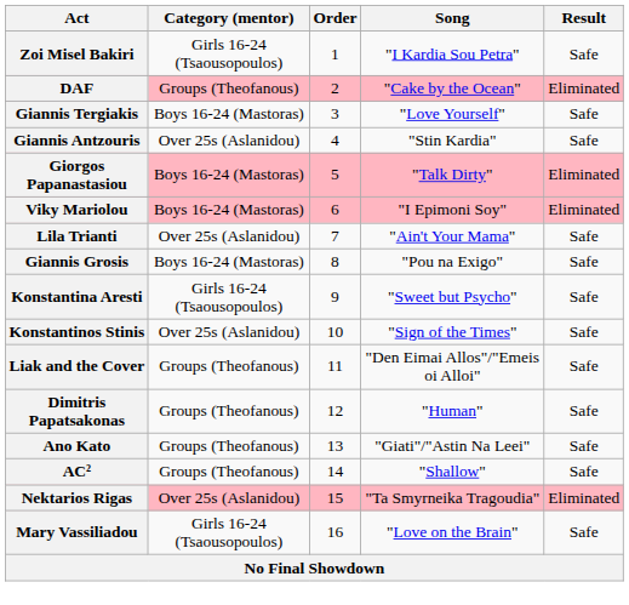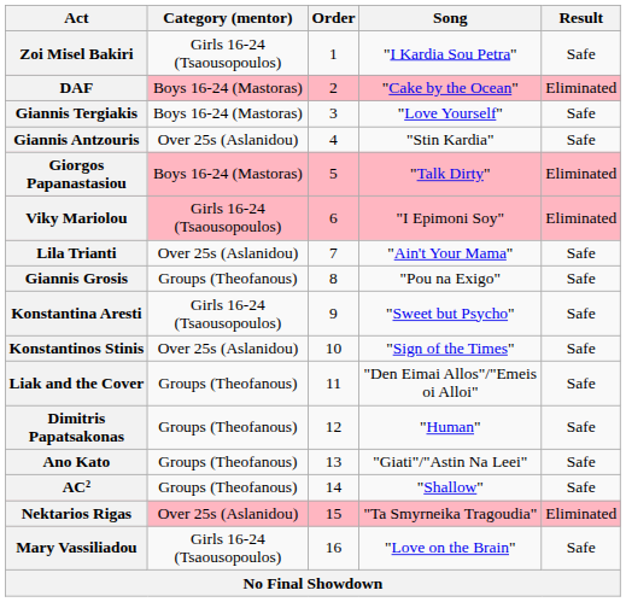 <table class="wikitable plainrowheaders" style="text-align:center;">
 <tr>
 <th scope="col">Act</th>
 <th scope="col">Category (mentor)</th>
 <th scope="col">Order</th>
 <th scope="col">Song</th>
 <th scope="col">Result</th>
 </tr>
 <tr>
 <th scope="row">Zoi Misel Bakiri</th>
 <td>Girls 16-24 (Tsaousopoulos)</td>
 <td>1</td>
 <td>"<a href='#'>I Kardia Sou Petra</a>"</td>
 <td>Safe</td>
 </tr>
 <tr style="background:lightpink;">
 <th scope="row">DAF</th>
-<td>Groups (Theofanous)</td>
+<td>Boys 16-24 (Mastoras)</td>
 <td>2</td>
 <td>"<a href='#'>Cake by the Ocean</a>"</td>
 <td>Eliminated</td>
 </tr>
 <tr>
 <th scope="row">Giannis Tergiakis</th>
 <td>Boys 16-24 (Mastoras)</td>
 <td>3</td>
 <td>"<a href='#'>Love Yourself</a>"</td>
 <td>Safe</td>
 </tr>
 <tr>
 <th scope="row">Giannis Antzouris</th>
 <td>Over 25s (Aslanidou)</td>
 <td>4</td>
 <td>"Stin Kardia"</td>
 <td>Safe</td>
 </tr>
 <tr style="background:lightpink;">
 <th scope="row">Giorgos Papanastasiou</th>
 <td>Boys 16-24 (Mastoras)</td>
 <td>5</td>
 <td>"<a href='#'>Talk Dirty</a>"</td>
 <td>Eliminated</td>
 </tr>
 <tr style="background:lightpink;">
 <th scope="row">Viky Mariolou</th>
-<td>Boys 16-24 (Mastoras)</td>
+<td>Girls 16-24 (Tsaousopoulos)</td>
 <td>6</td>
 <td>"I Epimoni Soy"</td>
 <td>Eliminated</td>
 </tr>
 <tr>
 <th scope="row">Lila Trianti</th>
 <td>Over 25s (Aslanidou)</td>
 <td>7</td>
 <td>"<a href='#'>Ain't Your Mama</a>"</td>
 <td>Safe</td>
 </tr>
 <tr>
 <th scope="row">Giannis Grosis</th>
-<td>Boys 16-24 (Mastoras)</td>
+<td>Groups (Theofanous)</td>
 <td>8</td>
 <td>"Pou na Exigo"</td>
 <td>Safe</td>
 </tr>
 <tr>
 <th scope="row">Konstantina Aresti</th>
 <td>Girls 16-24 (Tsaousopoulos)</td>
 <td>9</td>
 <td>"<a href='#'>Sweet but Psycho</a>"</td>
 <td>Safe</td>
 </tr>
 <tr>
 <th scope="row">Konstantinos Stinis</th>
 <td>Over 25s (Aslanidou)</td>
 <td>10</td>
 <td>"<a href='#'>Sign of the Times</a>"</td>
 <td>Safe</td>
 </tr>
 <tr>
 <th scope="row">Liak and the Cover</th>
 <td>Groups (Theofanous)</td>
 <td>11</td>
 <td>"Den Eimai Allos"/"Emeis oi Alloi"</td>
 <td>Safe</td>
 </tr>
 <tr>
 <th scope="row">Dimitris Papatsakonas</th>
 <td>Groups (Theofanous)</td>
 <td>12</td>
 <td>"<a href='#'>Human</a>"</td>
 <td>Safe</td>
 </tr>
 <tr>
 <th scope="row">Ano Kato</th>
 <td>Groups (Theofanous)</td>
 <td>13</td>
 <td>"Giati"/"Astin Na Leei"</td>
 <td>Safe</td>
 </tr>
 <tr>
 <th scope="row">AC²</th>
 <td>Groups (Theofanous)</td>
 <td>14</td>
 <td>"<a href='#'>Shallow</a>"</td>
 <td>Safe</td>
 </tr>
 <tr style="background:lightpink;">
 <th scope="row">Nektarios Rigas</th>
 <td>Over 25s (Aslanidou)</td>
 <td>15</td>
 <td>"Ta Smyrneika Tragoudia"</td>
 <td>Eliminated</td>
 </tr>
 <tr>
 <th scope="row">Mary Vassiliadou</th>
 <td>Girls 16-24 (Tsaousopoulos)</td>
 <td>16</td>
 <td>"<a href='#'>Love on the Brain</a>"</td>
 <td>Safe</td>
 </tr>
 <tr>
 <th colspan="5">No Final Showdown</th>
 </tr>
 </table>
